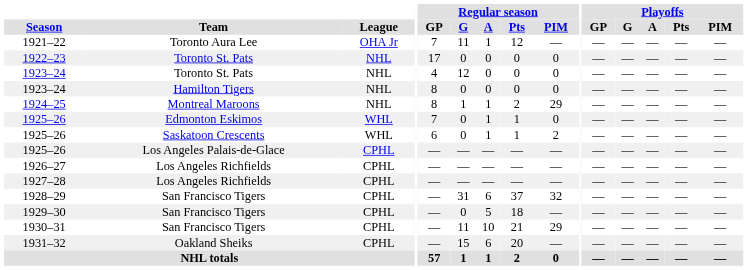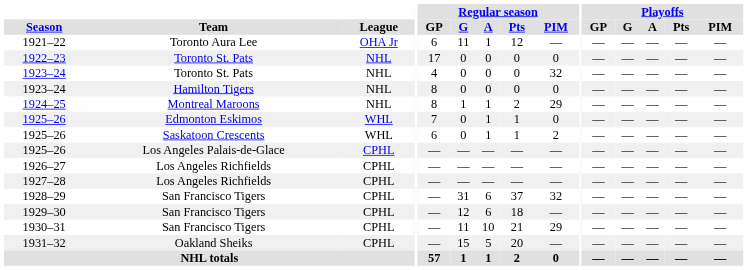 <table border="0" cellpadding="1" cellspacing="0" style="text-align:center; width:60em">
 <tr bgcolor="#e0e0e0">
 <th colspan="3" bgcolor="#ffffff"></th>
 <th rowspan="100" bgcolor="#ffffff"></th>
 <th colspan="5"><a href='#'>Regular season</a></th>
 <th rowspan="100" bgcolor="#ffffff"></th>
 <th colspan="5"><a href='#'>Playoffs</a></th>
 </tr>
 <tr bgcolor="#e0e0e0">
 <th><a href='#'>Season</a></th>
 <th>Team</th>
 <th>League</th>
 <th>GP</th>
 <th><a href='#'>G</a></th>
 <th><a href='#'>A</a></th>
 <th><a href='#'>Pts</a></th>
 <th><a href='#'>PIM</a></th>
 <th>GP</th>
 <th>G</th>
 <th>A</th>
 <th>Pts</th>
 <th>PIM</th>
 </tr>
 <tr>
 <td>1921–22</td>
 <td>Toronto Aura Lee</td>
 <td><a href='#'>OHA Jr</a></td>
-<td>7</td>
+<td>6</td>
 <td>11</td>
 <td>1</td>
 <td>12</td>
 <td>—</td>
 <td>—</td>
 <td>—</td>
 <td>—</td>
 <td>—</td>
 <td>—</td>
 </tr>
 <tr bgcolor="#f0f0f0">
 <td><a href='#'>1922–23</a></td>
 <td><a href='#'>Toronto St. Pats</a></td>
 <td><a href='#'>NHL</a></td>
 <td>17</td>
 <td>0</td>
 <td>0</td>
 <td>0</td>
 <td>0</td>
 <td>—</td>
 <td>—</td>
 <td>—</td>
 <td>—</td>
 <td>—</td>
 </tr>
 <tr>
 <td><a href='#'>1923–24</a></td>
 <td>Toronto St. Pats</td>
 <td>NHL</td>
 <td>4</td>
-<td>12</td>
 <td>0</td>
 <td>0</td>
 <td>0</td>
+<td>32</td>
 <td>—</td>
 <td>—</td>
 <td>—</td>
 <td>—</td>
 <td>—</td>
 </tr>
 <tr bgcolor="#f0f0f0">
 <td>1923–24</td>
 <td><a href='#'>Hamilton Tigers</a></td>
 <td>NHL</td>
 <td>8</td>
 <td>0</td>
 <td>0</td>
 <td>0</td>
 <td>0</td>
 <td>—</td>
 <td>—</td>
 <td>—</td>
 <td>—</td>
 <td>—</td>
 </tr>
 <tr>
 <td><a href='#'>1924–25</a></td>
 <td><a href='#'>Montreal Maroons</a></td>
 <td>NHL</td>
 <td>8</td>
 <td>1</td>
 <td>1</td>
 <td>2</td>
 <td>29</td>
 <td>—</td>
 <td>—</td>
 <td>—</td>
 <td>—</td>
 <td>—</td>
 </tr>
 <tr bgcolor="#f0f0f0">
 <td><a href='#'>1925–26</a></td>
 <td><a href='#'>Edmonton Eskimos</a></td>
 <td><a href='#'>WHL</a></td>
 <td>7</td>
 <td>0</td>
 <td>1</td>
 <td>1</td>
 <td>0</td>
 <td>—</td>
 <td>—</td>
 <td>—</td>
 <td>—</td>
 <td>—</td>
 </tr>
 <tr>
 <td>1925–26</td>
 <td><a href='#'>Saskatoon Crescents</a></td>
 <td>WHL</td>
 <td>6</td>
 <td>0</td>
 <td>1</td>
 <td>1</td>
 <td>2</td>
 <td>—</td>
 <td>—</td>
 <td>—</td>
 <td>—</td>
 <td>—</td>
 </tr>
 <tr bgcolor="#f0f0f0">
 <td>1925–26</td>
 <td>Los Angeles Palais-de-Glace</td>
 <td><a href='#'>CPHL</a></td>
 <td>—</td>
 <td>—</td>
 <td>—</td>
 <td>—</td>
 <td>—</td>
 <td>—</td>
 <td>—</td>
 <td>—</td>
 <td>—</td>
 <td>—</td>
 </tr>
 <tr>
 <td>1926–27</td>
 <td>Los Angeles Richfields</td>
 <td>CPHL</td>
 <td>—</td>
 <td>—</td>
 <td>—</td>
 <td>—</td>
 <td>—</td>
 <td>—</td>
 <td>—</td>
 <td>—</td>
 <td>—</td>
 <td>—</td>
 </tr>
 <tr bgcolor="#f0f0f0">
 <td>1927–28</td>
 <td>Los Angeles Richfields</td>
 <td>CPHL</td>
 <td>—</td>
 <td>—</td>
 <td>—</td>
 <td>—</td>
 <td>—</td>
 <td>—</td>
 <td>—</td>
 <td>—</td>
 <td>—</td>
 <td>—</td>
 </tr>
 <tr>
 <td>1928–29</td>
 <td>San Francisco Tigers</td>
 <td>CPHL</td>
 <td>—</td>
 <td>31</td>
 <td>6</td>
 <td>37</td>
 <td>32</td>
 <td>—</td>
 <td>—</td>
 <td>—</td>
 <td>—</td>
 <td>—</td>
 </tr>
 <tr bgcolor="#f0f0f0">
 <td>1929–30</td>
 <td>San Francisco Tigers</td>
 <td>CPHL</td>
 <td>—</td>
-<td>0</td>
-<td>5</td>
+<td>12</td>
+<td>6</td>
 <td>18</td>
 <td>—</td>
 <td>—</td>
 <td>—</td>
 <td>—</td>
 <td>—</td>
 <td>—</td>
 </tr>
 <tr>
 <td>1930–31</td>
 <td>San Francisco Tigers</td>
 <td>CPHL</td>
 <td>—</td>
 <td>11</td>
 <td>10</td>
 <td>21</td>
 <td>29</td>
 <td>—</td>
 <td>—</td>
 <td>—</td>
 <td>—</td>
 <td>—</td>
 </tr>
 <tr bgcolor="#f0f0f0">
 <td>1931–32</td>
 <td>Oakland Sheiks</td>
 <td>CPHL</td>
 <td>—</td>
 <td>15</td>
-<td>6</td>
+<td>5</td>
 <td>20</td>
 <td>—</td>
 <td>—</td>
 <td>—</td>
 <td>—</td>
 <td>—</td>
 <td>—</td>
 </tr>
 <tr>
 </tr>
 <tr bgcolor="#e0e0e0">
 <th colspan="3">NHL totals</th>
 <th>57</th>
 <th>1</th>
 <th>1</th>
 <th>2</th>
 <th>0</th>
 <th>—</th>
 <th>—</th>
 <th>—</th>
 <th>—</th>
 <th>—</th>
 </tr>
 </table>
